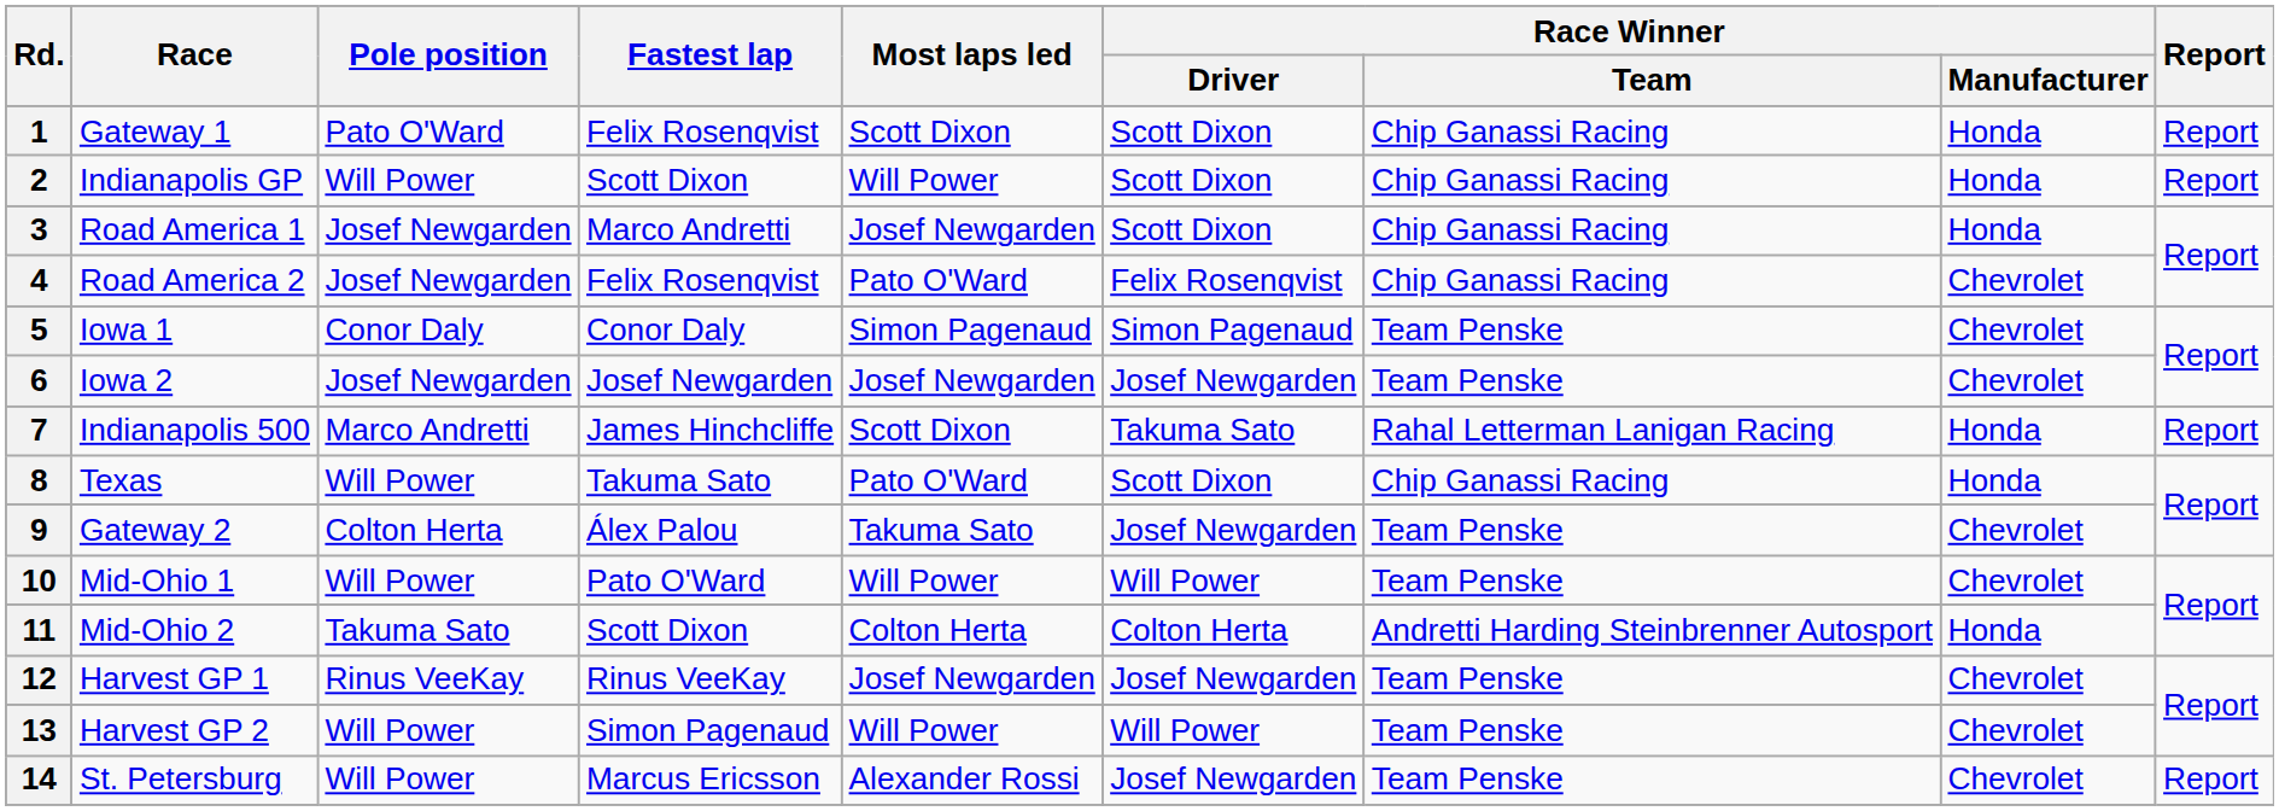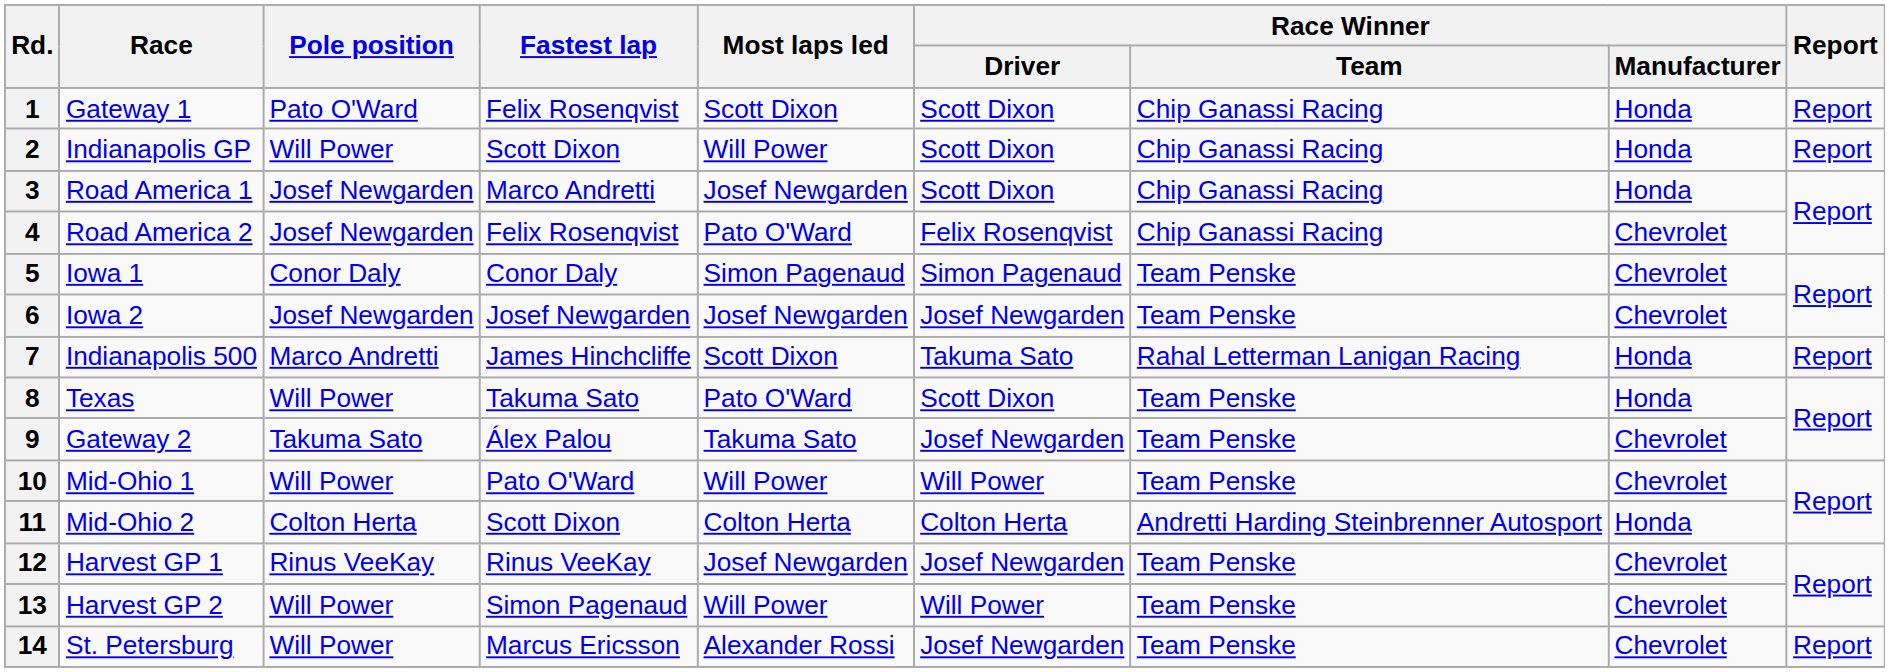 <table class="wikitable" style="font-size: 85%; white-space: nowrap;">
 <tr>
 <th rowspan=2>Rd.</th>
 <th rowspan=2>Race</th>
 <th rowspan=2><a href='#'>Pole position</a></th>
 <th rowspan=2><a href='#'>Fastest lap</a></th>
 <th rowspan=2>Most laps led</th>
 <th colspan=3>Race Winner</th>
 <th rowspan=2>Report</th>
 </tr>
 <tr>
 <th>Driver</th>
 <th>Team</th>
 <th>Manufacturer</th>
 </tr>
 <tr>
 <th>1</th>
 <td><a href='#'>Gateway 1</a></td>
 <td> <a href='#'>Pato O'Ward</a></td>
 <td> <a href='#'>Felix Rosenqvist</a></td>
 <td> <a href='#'>Scott Dixon</a></td>
 <td> <a href='#'>Scott Dixon</a></td>
 <td><a href='#'>Chip Ganassi Racing</a></td>
 <td><a href='#'>Honda</a></td>
 <td><a href='#'>Report</a></td>
 </tr>
 <tr>
 <th>2</th>
 <td><a href='#'>Indianapolis GP</a></td>
 <td> <a href='#'>Will Power</a></td>
 <td> <a href='#'>Scott Dixon</a></td>
 <td> <a href='#'>Will Power</a></td>
 <td> <a href='#'>Scott Dixon</a></td>
 <td><a href='#'>Chip Ganassi Racing</a></td>
 <td><a href='#'>Honda</a></td>
 <td><a href='#'>Report</a></td>
 </tr>
 <tr>
 <th>3</th>
 <td><a href='#'>Road America 1</a></td>
 <td> <a href='#'>Josef Newgarden</a></td>
 <td> <a href='#'>Marco Andretti</a></td>
 <td> <a href='#'>Josef Newgarden</a></td>
 <td> <a href='#'>Scott Dixon</a></td>
 <td><a href='#'>Chip Ganassi Racing</a></td>
 <td><a href='#'>Honda</a></td>
 <td rowspan="2"><a href='#'>Report</a></td>
 </tr>
 <tr>
 <th>4</th>
 <td><a href='#'>Road America 2</a></td>
 <td> <a href='#'>Josef Newgarden</a></td>
 <td> <a href='#'>Felix Rosenqvist</a></td>
 <td> <a href='#'>Pato O'Ward</a></td>
 <td> <a href='#'>Felix Rosenqvist</a></td>
 <td><a href='#'>Chip Ganassi Racing</a></td>
 <td><a href='#'>Chevrolet</a></td>
 </tr>
 <tr>
 <th>5</th>
 <td><a href='#'>Iowa 1</a></td>
 <td> <a href='#'>Conor Daly</a></td>
 <td> <a href='#'>Conor Daly</a></td>
 <td> <a href='#'>Simon Pagenaud</a></td>
 <td> <a href='#'>Simon Pagenaud</a></td>
 <td><a href='#'>Team Penske</a></td>
 <td><a href='#'>Chevrolet</a></td>
 <td rowspan="2"><a href='#'>Report</a></td>
 </tr>
 <tr>
 <th>6</th>
 <td><a href='#'>Iowa 2</a></td>
 <td> <a href='#'>Josef Newgarden</a></td>
 <td> <a href='#'>Josef Newgarden</a></td>
 <td> <a href='#'>Josef Newgarden</a></td>
 <td> <a href='#'>Josef Newgarden</a></td>
 <td><a href='#'>Team Penske</a></td>
 <td><a href='#'>Chevrolet</a></td>
 </tr>
 <tr>
 <th>7</th>
 <td><a href='#'>Indianapolis 500</a></td>
 <td> <a href='#'>Marco Andretti</a></td>
 <td> <a href='#'>James Hinchcliffe</a></td>
 <td> <a href='#'>Scott Dixon</a></td>
 <td> <a href='#'>Takuma Sato</a></td>
 <td><a href='#'>Rahal Letterman Lanigan Racing</a></td>
 <td><a href='#'>Honda</a></td>
 <td><a href='#'>Report</a></td>
 </tr>
 <tr>
 <th>8</th>
 <td><a href='#'>Texas</a></td>
 <td> <a href='#'>Will Power</a></td>
 <td> <a href='#'>Takuma Sato</a></td>
 <td> <a href='#'>Pato O'Ward</a></td>
 <td> <a href='#'>Scott Dixon</a></td>
-<td><a href='#'>Chip Ganassi Racing</a></td>
+<td><a href='#'>Team Penske</a></td>
 <td><a href='#'>Honda</a></td>
 <td rowspan=2><a href='#'>Report</a></td>
 </tr>
 <tr>
 <th>9</th>
 <td><a href='#'>Gateway 2</a></td>
-<td> <a href='#'>Colton Herta</a></td>
+<td> <a href='#'>Takuma Sato</a></td>
 <td> <a href='#'>Álex Palou</a></td>
 <td> <a href='#'>Takuma Sato</a></td>
 <td> <a href='#'>Josef Newgarden</a></td>
 <td><a href='#'>Team Penske</a></td>
 <td><a href='#'>Chevrolet</a></td>
 </tr>
 <tr>
 <th>10</th>
 <td><a href='#'>Mid-Ohio 1</a></td>
 <td> <a href='#'>Will Power</a></td>
 <td> <a href='#'>Pato O'Ward</a></td>
 <td> <a href='#'>Will Power</a></td>
 <td> <a href='#'>Will Power</a></td>
 <td><a href='#'>Team Penske</a></td>
 <td><a href='#'>Chevrolet</a></td>
 <td rowspan=2><a href='#'>Report</a></td>
 </tr>
 <tr>
 <th>11</th>
 <td><a href='#'>Mid-Ohio 2</a></td>
-<td> <a href='#'>Takuma Sato</a></td>
+<td> <a href='#'>Colton Herta</a></td>
 <td> <a href='#'>Scott Dixon</a></td>
 <td> <a href='#'>Colton Herta</a></td>
 <td> <a href='#'>Colton Herta</a></td>
 <td><a href='#'>Andretti Harding Steinbrenner Autosport</a></td>
 <td><a href='#'>Honda</a></td>
 </tr>
 <tr>
 <th>12</th>
 <td><a href='#'>Harvest GP 1</a></td>
 <td> <a href='#'>Rinus VeeKay</a></td>
 <td> <a href='#'>Rinus VeeKay</a></td>
 <td> <a href='#'>Josef Newgarden</a></td>
 <td> <a href='#'>Josef Newgarden</a></td>
 <td><a href='#'>Team Penske</a></td>
 <td><a href='#'>Chevrolet</a></td>
 <td rowspan=2><a href='#'>Report</a></td>
 </tr>
 <tr>
 <th>13</th>
 <td><a href='#'>Harvest GP 2</a></td>
 <td> <a href='#'>Will Power</a></td>
 <td> <a href='#'>Simon Pagenaud</a></td>
 <td> <a href='#'>Will Power</a></td>
 <td> <a href='#'>Will Power</a></td>
 <td><a href='#'>Team Penske</a></td>
 <td><a href='#'>Chevrolet</a></td>
 </tr>
 <tr>
 <th>14</th>
 <td><a href='#'>St. Petersburg</a></td>
 <td> <a href='#'>Will Power</a></td>
 <td> <a href='#'>Marcus Ericsson</a></td>
 <td> <a href='#'>Alexander Rossi</a></td>
 <td> <a href='#'>Josef Newgarden</a></td>
 <td><a href='#'>Team Penske</a></td>
 <td><a href='#'>Chevrolet</a></td>
 <td><a href='#'>Report</a></td>
 </tr>
 </table>
